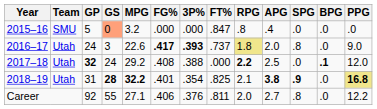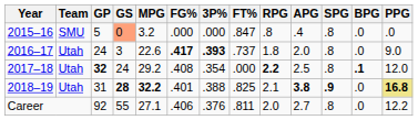 <table class="wikitable sortable">
 <tr>
 <th>Year</th>
 <th>Team</th>
 <th><abbr>GP</abbr></th>
 <th><abbr>GS</abbr></th>
 <th><abbr>MPG</abbr></th>
 <th><abbr>FG%</abbr></th>
 <th><abbr>3P%</abbr></th>
 <th><abbr>FT%</abbr></th>
 <th><abbr>RPG</abbr></th>
 <th><abbr>APG</abbr></th>
 <th><abbr>SPG</abbr></th>
 <th><abbr>BPG</abbr></th>
 <th><abbr>PPG</abbr></th>
 </tr>
 <tr>
 <td><a href='#'>2015–16</a></td>
 <td><a href='#'>SMU</a></td>
 <td>5</td>
 <td style="background: lightsalmon;">0</td>
 <td>3.2</td>
 <td>.000</td>
 <td>.000</td>
 <td>.847</td>
 <td>.8</td>
 <td>.4</td>
-<td>.0</td>
+<td>.8</td>
 <td>.0</td>
 <td>.0</td>
 </tr>
 <tr>
 <td><a href='#'>2016–17</a></td>
 <td><a href='#'>Utah</a></td>
 <td>24</td>
 <td>3</td>
 <td>22.6</td>
 <td><strong>.417</strong></td>
 <td><strong>.393</strong></td>
 <td>.737</td>
-<td style="background: khaki;">1.8</td>
+<td>1.8</td>
 <td>2.0</td>
 <td>.8</td>
 <td>.0</td>
 <td>9.0</td>
 </tr>
 <tr>
 <td><a href='#'>2017–18</a></td>
 <td><a href='#'>Utah</a></td>
 <td><strong>32</strong></td>
 <td>24</td>
 <td>29.2</td>
 <td>.408</td>
-<td>.388</td>
+<td>.354</td>
 <td>.000</td>
 <td><strong>2.2</strong></td>
 <td>2.5</td>
-<td>.0</td>
+<td>.8</td>
 <td><strong>.1</strong></td>
 <td>12.0</td>
 </tr>
 <tr>
 <td><a href='#'>2018–19</a></td>
 <td><a href='#'>Utah</a></td>
 <td>31</td>
 <td><strong>28</strong></td>
 <td><strong>32.2</strong></td>
 <td>.401</td>
-<td>.354</td>
+<td>.388</td>
 <td>.825</td>
 <td>2.1</td>
 <td><strong>3.8</strong></td>
 <td><strong>.9</strong></td>
 <td>.0</td>
 <td style="background: khaki;"><strong>16.8</strong></td>
 </tr>
 <tr>
 <td colspan="2">Career</td>
 <td>92</td>
 <td>55</td>
 <td>27.1</td>
 <td>.406</td>
 <td>.376</td>
 <td>.811</td>
 <td>2.0</td>
 <td>2.7</td>
 <td>.8</td>
 <td>.0</td>
 <td>12.2</td>
 </tr>
 </table>
